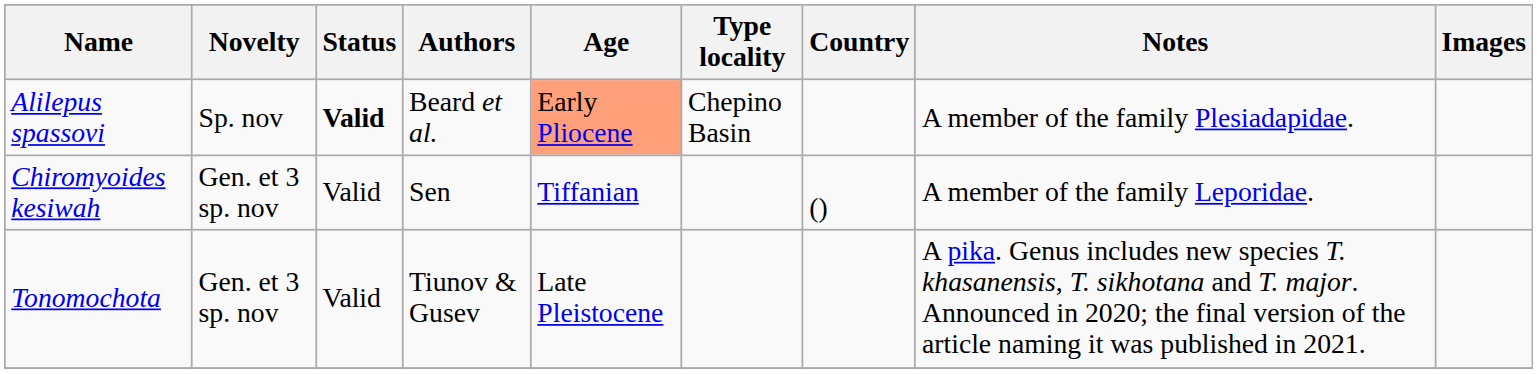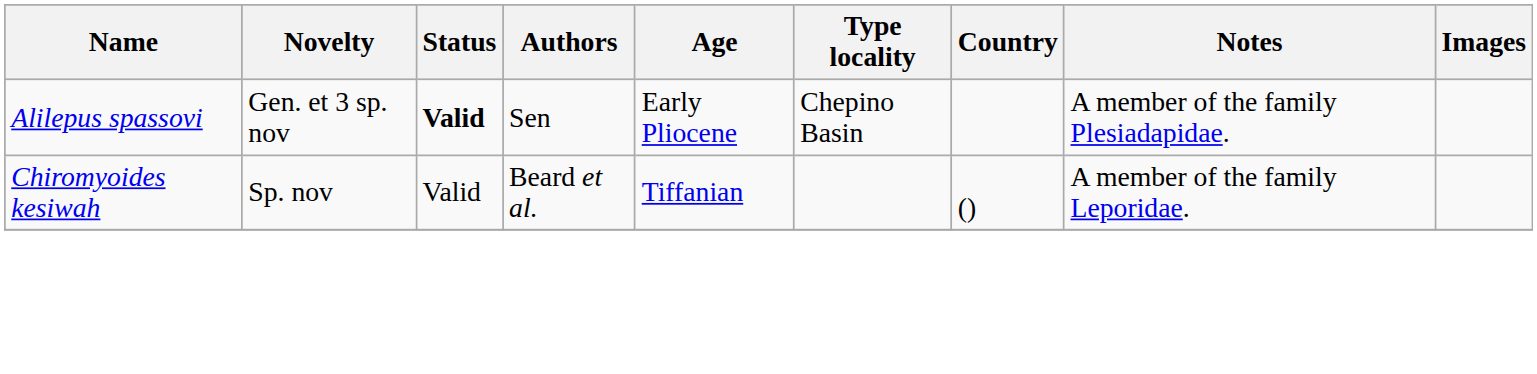 <table class="wikitable sortable" align="center" width="100%">
 <tr>
 <th>Name</th>
 <th>Novelty</th>
 <th>Status</th>
 <th>Authors</th>
 <th>Age</th>
 <th>Type locality</th>
 <th>Country</th>
 <th>Notes</th>
 <th>Images</th>
 </tr>
 <tr>
 <td><em><a href='#'>Alilepus spassovi</a></em></td>
-<td>Sp. nov</td>
+<td>Gen. et 3 sp. nov</td>
 <td><strong>Valid</strong></td>
-<td>Beard <em>et al.</em></td>
-<td style="background: lightsalmon;">Early <a href='#'>Pliocene</a></td>
+<td>Sen</td>
+<td>Early <a href='#'>Pliocene</a></td>
 <td>Chepino Basin</td>
 <td></td>
 <td>A member of the family <a href='#'>Plesiadapidae</a>.</td>
 <td></td>
 </tr>
 <tr>
 <td><em><a href='#'>Chiromyoides kesiwah</a></em></td>
-<td>Gen. et 3 sp. nov</td>
+<td>Sp. nov</td>
 <td>Valid</td>
-<td>Sen</td>
+<td>Beard <em>et al.</em></td>
 <td><a href='#'>Tiffanian</a></td>
 <td></td>
 <td><br>()</td>
 <td>A member of the family <a href='#'>Leporidae</a>.</td>
 <td></td>
 </tr>
 <tr>
-<td><em><a href='#'>Tonomochota</a></em></td>
-<td>Gen. et 3 sp. nov</td>
-<td>Valid</td>
-<td>Tiunov & Gusev</td>
-<td>Late <a href='#'>Pleistocene</a></td>
-<td></td>
-<td></td>
-<td>A <a href='#'>pika</a>. Genus includes new species <em>T. khasanensis</em>, <em>T. sikhotana</em> and <em>T. major</em>. Announced in 2020; the final version of the article naming it was published in 2021.</td>
-<td></td>
-</tr>
-<tr>
 </tr>
 </table>
